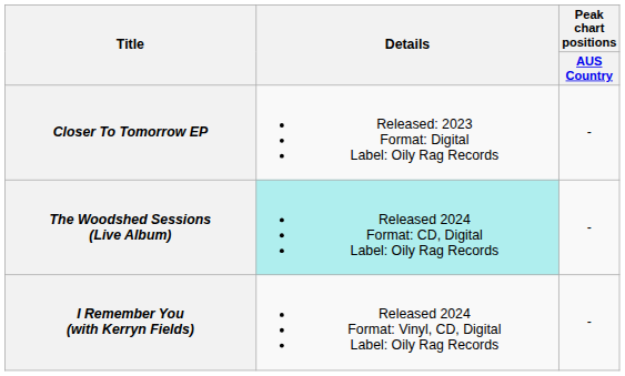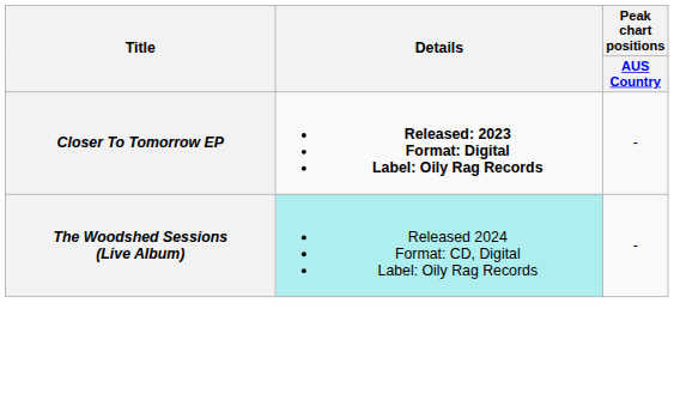 <table class="wikitable plainrowheaders" style="text-align:center;width: 45em;" border="1">
 <tr>
 <th rowspan="2"  style="width:19em;">Title</th>
 <th rowspan="2"  style="width:23em;">Details</th>
 <th colspan="1" style="width:3em;font-size:90%;font-weight: bold;">Peak chart positions</th>
 </tr>
 <tr>
 <th scope="col" style="width:3em;font-size:90%;"><a href='#'>AUS<br>Country</a><br></th>
 </tr>
 <tr>
 <th scope="row"><em>Closer To Tomorrow EP</em></th>
-<td><br><ul><li>Released: 2023</li><li>Format: Digital</li><li>Label: Oily Rag Records</li></ul></td>
+<td><strong><br><ul><li>Released: 2023</li><li>Format: Digital</li><li>Label: Oily Rag Records</li></ul></strong></td>
 <td>-</td>
 </tr>
 <tr>
 <th scope="row"><em>The Woodshed Sessions <br> (Live Album)</em></th>
 <td style="background: paleturquoise;"><br><ul><li>Released 2024</li><li>Format: CD, Digital</li><li>Label: Oily Rag Records</li></ul></td>
 <td>-</td>
 </tr>
-<tr>
-<th scope="row"><em>I Remember You <br> (with Kerryn Fields)</em></th>
-<td><br><ul><li>Released 2024</li><li>Format: Vinyl, CD, Digital</li><li>Label: Oily Rag Records</li></ul></td>
-<td>-</td>
-</tr>
 </table>
